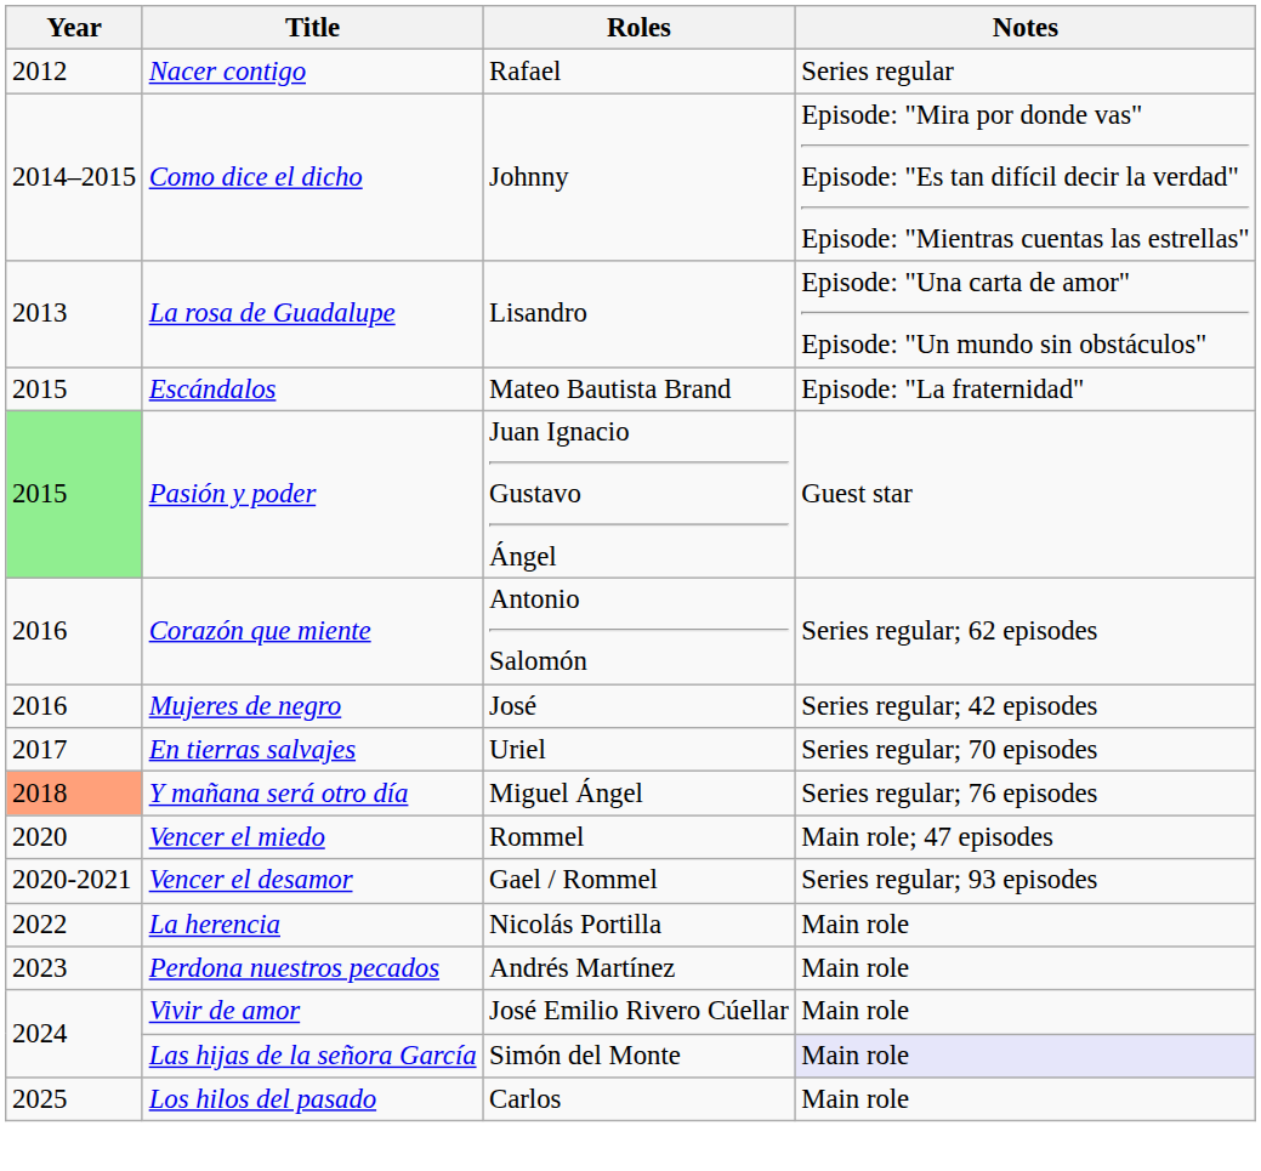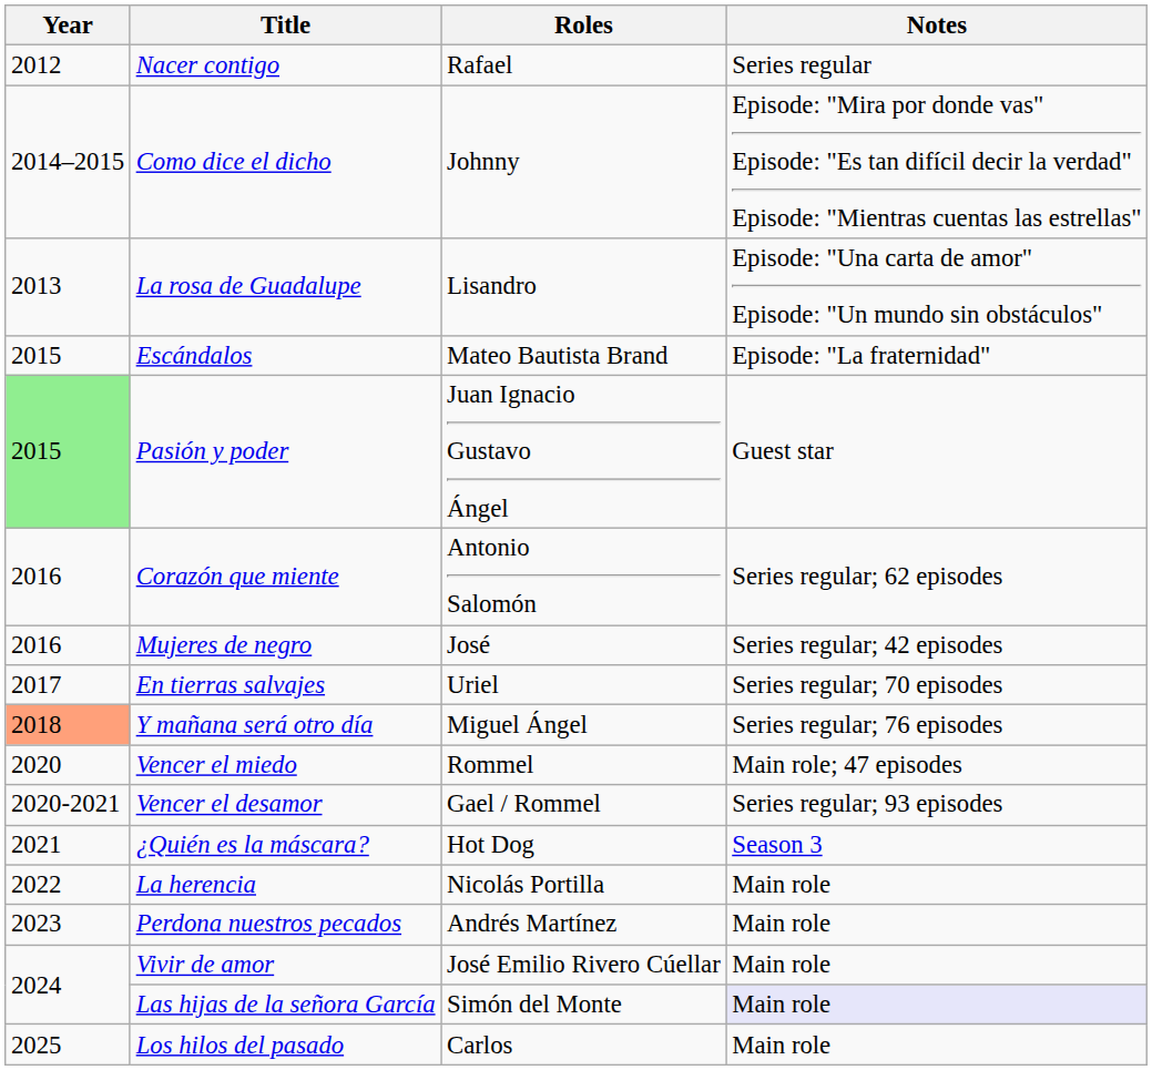 <table class="wikitable sortable">
 <tr>
 <th>Year</th>
 <th>Title</th>
 <th>Roles</th>
 <th>Notes</th>
 </tr>
 <tr>
 <td>2012</td>
 <td><em><a href='#'>Nacer contigo</a></em></td>
 <td>Rafael</td>
 <td>Series regular</td>
 </tr>
 <tr>
 <td>2014–2015</td>
 <td><em><a href='#'>Como dice el dicho</a></em></td>
 <td>Johnny</td>
 <td>Episode: "Mira por donde vas"<hr>Episode: "Es tan difícil decir la verdad"<hr>Episode: "Mientras cuentas las estrellas"</td>
 </tr>
 <tr>
 <td>2013</td>
 <td><em><a href='#'>La rosa de Guadalupe</a></em></td>
 <td>Lisandro</td>
 <td>Episode: "Una carta de amor"<hr>Episode: "Un mundo sin obstáculos"</td>
 </tr>
 <tr>
 <td>2015</td>
 <td><em><a href='#'>Escándalos</a></em></td>
 <td>Mateo Bautista Brand</td>
 <td>Episode: "La fraternidad"</td>
 </tr>
 <tr>
 <td style="background: lightgreen;">2015</td>
 <td><em><a href='#'>Pasión y poder</a></em></td>
 <td>Juan Ignacio<hr>Gustavo<hr>Ángel</td>
 <td>Guest star</td>
 </tr>
 <tr>
 <td>2016</td>
 <td><em><a href='#'>Corazón que miente</a></em></td>
 <td>Antonio<hr>Salomón</td>
 <td>Series regular; 62 episodes</td>
 </tr>
 <tr>
 <td>2016</td>
 <td><em><a href='#'>Mujeres de negro</a></em></td>
 <td>José</td>
 <td>Series regular; 42 episodes</td>
 </tr>
 <tr>
 <td>2017</td>
 <td><em><a href='#'>En tierras salvajes</a></em></td>
 <td>Uriel</td>
 <td>Series regular; 70 episodes</td>
 </tr>
 <tr>
 <td style="background: lightsalmon;">2018</td>
 <td><em><a href='#'>Y mañana será otro día</a></em></td>
 <td>Miguel Ángel</td>
 <td>Series regular; 76 episodes</td>
 </tr>
 <tr>
 <td>2020</td>
 <td><em><a href='#'>Vencer el miedo</a></em></td>
 <td>Rommel</td>
 <td>Main role; 47 episodes</td>
 </tr>
 <tr>
 <td>2020-2021</td>
 <td><em><a href='#'>Vencer el desamor</a></em></td>
 <td>Gael / Rommel</td>
 <td>Series regular; 93 episodes</td>
 </tr>
 <tr>
+<td>2021</td>
+<td><em><a href='#'>¿Quién es la máscara?</a></em></td>
+<td>Hot Dog</td>
+<td><a href='#'>Season 3</a></td>
+</tr>
+<tr>
 <td>2022</td>
 <td><em><a href='#'>La herencia</a></em></td>
 <td>Nicolás Portilla</td>
 <td>Main role</td>
 </tr>
 <tr>
 <td>2023</td>
 <td><em><a href='#'>Perdona nuestros pecados</a></em></td>
 <td>Andrés Martínez</td>
 <td>Main role</td>
 </tr>
 <tr>
 <td rowspan=2>2024</td>
 <td><em><a href='#'>Vivir de amor</a></em></td>
 <td>José Emilio Rivero Cúellar</td>
 <td>Main role</td>
 </tr>
 <tr>
 <td><em><a href='#'>Las hijas de la señora García</a></em></td>
 <td>Simón del Monte</td>
 <td style="background: lavender;">Main role</td>
 </tr>
 <tr>
 <td>2025</td>
 <td><em><a href='#'>Los hilos del pasado</a></em></td>
 <td>Carlos</td>
 <td>Main role</td>
 </tr>
 </table>
